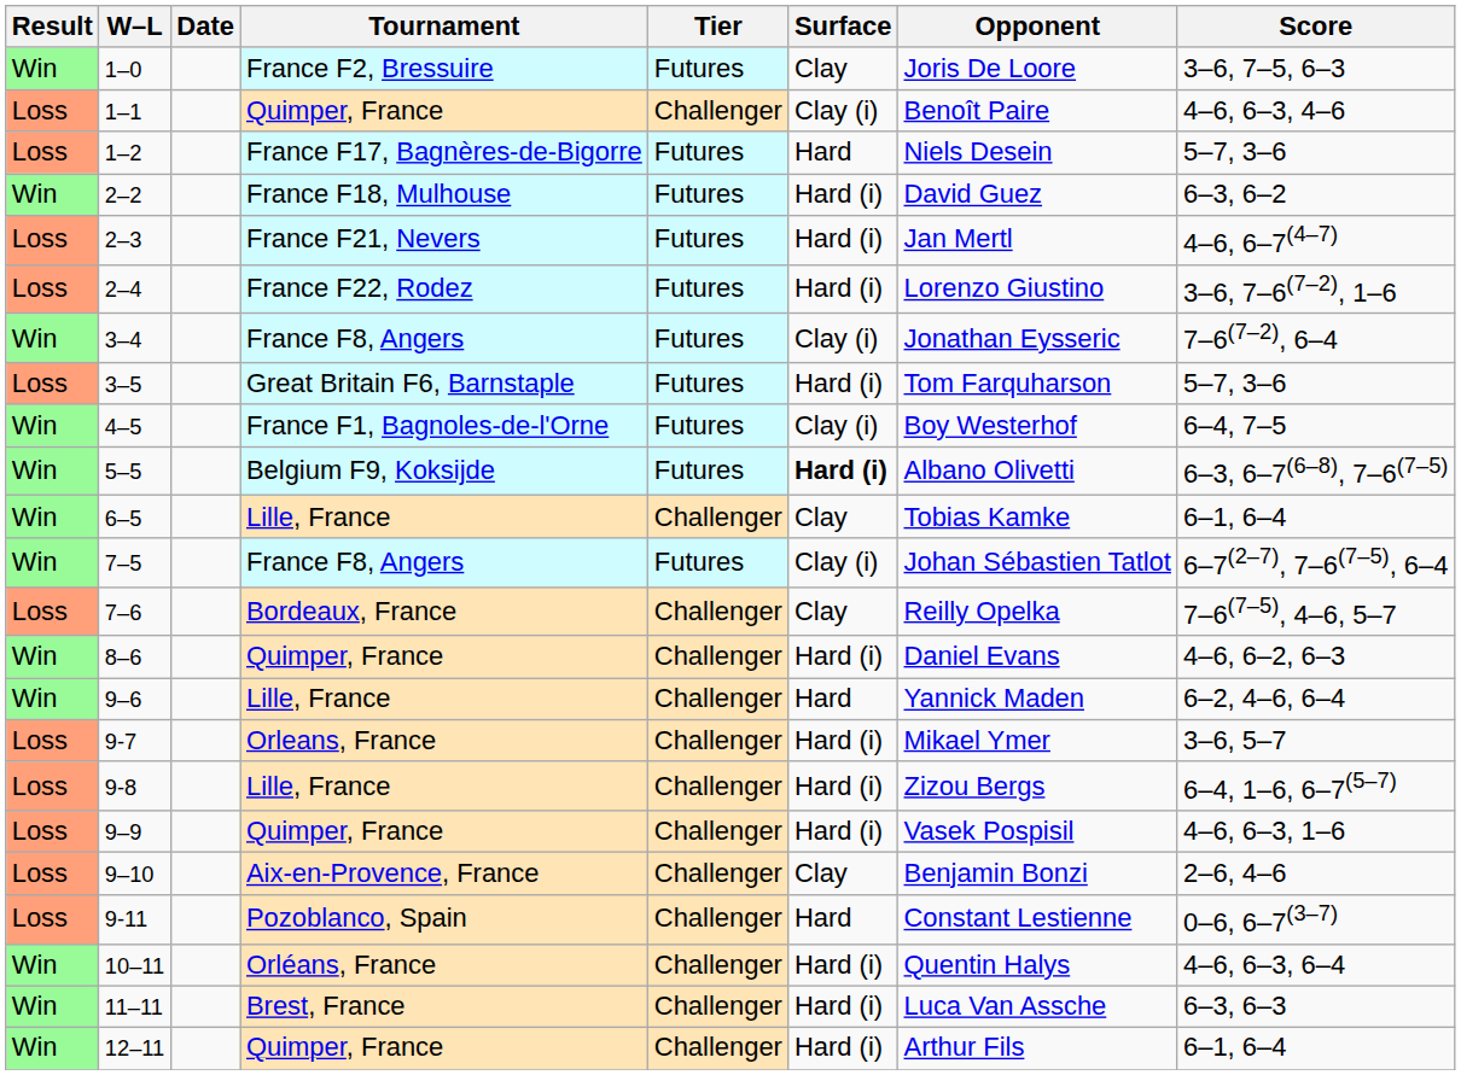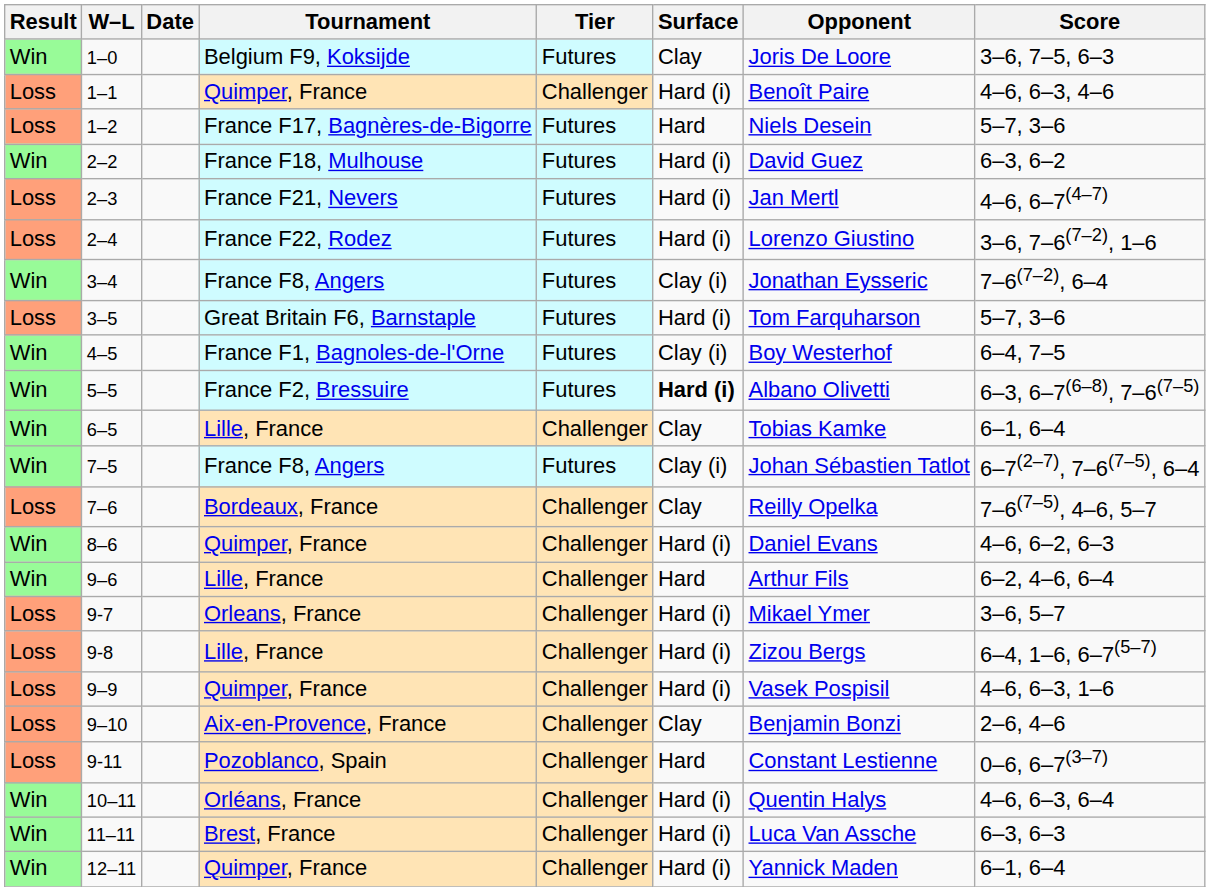 <table class="sortable wikitable">
 <tr>
 <th>Result</th>
 <th class="unsortable">W–L</th>
 <th>Date</th>
 <th>Tournament</th>
 <th>Tier</th>
 <th>Surface</th>
 <th>Opponent</th>
 <th class="unsortable">Score</th>
 </tr>
 <tr>
 <td bgcolor=98fb98>Win</td>
 <td><small>1–0</small></td>
 <td></td>
-<td style="background:#cffcff;">France F2, <a href='#'>Bressuire</a></td>
+<td style="background:#cffcff;">Belgium F9, <a href='#'>Koksijde</a></td>
 <td style="background:#cffcff;">Futures</td>
 <td>Clay</td>
 <td> <a href='#'>Joris De Loore</a></td>
 <td>3–6, 7–5, 6–3</td>
 </tr>
 <tr>
 <td bgcolor=FFA07A>Loss</td>
 <td><small>1–1</small></td>
 <td><a href='#'></a></td>
 <td style="background:moccasin;"><a href='#'>Quimper</a>, France</td>
 <td style="background:moccasin;">Challenger</td>
-<td>Clay (i)</td>
+<td>Hard (i)</td>
 <td> <a href='#'>Benoît Paire</a></td>
 <td>4–6, 6–3, 4–6</td>
 </tr>
 <tr>
 <td bgcolor=FFA07A>Loss</td>
 <td><small>1–2</small></td>
 <td></td>
 <td style="background:#cffcff;">France F17, <a href='#'>Bagnères-de-Bigorre</a></td>
 <td style="background:#cffcff;">Futures</td>
 <td>Hard</td>
 <td> <a href='#'>Niels Desein</a></td>
 <td>5–7, 3–6</td>
 </tr>
 <tr>
 <td bgcolor=98fb98>Win</td>
 <td><small>2–2</small></td>
 <td></td>
 <td style="background:#cffcff;">France F18, <a href='#'>Mulhouse</a></td>
 <td style="background:#cffcff;">Futures</td>
 <td>Hard (i)</td>
 <td> <a href='#'>David Guez</a></td>
 <td>6–3, 6–2</td>
 </tr>
 <tr>
 <td bgcolor=FFA07A>Loss</td>
 <td><small>2–3</small></td>
 <td></td>
 <td style="background:#cffcff;">France F21, <a href='#'>Nevers</a></td>
 <td style="background:#cffcff;">Futures</td>
 <td>Hard (i)</td>
 <td> <a href='#'>Jan Mertl</a></td>
 <td>4–6, 6–7<sup>(4–7)</sup></td>
 </tr>
 <tr>
 <td bgcolor=FFA07A>Loss</td>
 <td><small>2–4</small></td>
 <td></td>
 <td style="background:#cffcff;">France F22, <a href='#'>Rodez</a></td>
 <td style="background:#cffcff;">Futures</td>
 <td>Hard (i)</td>
 <td> <a href='#'>Lorenzo Giustino</a></td>
 <td>3–6, 7–6<sup>(7–2)</sup>, 1–6</td>
 </tr>
 <tr>
 <td bgcolor=98fb98>Win</td>
 <td><small>3–4</small></td>
 <td></td>
 <td style="background:#cffcff;">France F8, <a href='#'>Angers</a></td>
 <td style="background:#cffcff;">Futures</td>
 <td>Clay (i)</td>
 <td> <a href='#'>Jonathan Eysseric</a></td>
 <td>7–6<sup>(7–2)</sup>, 6–4</td>
 </tr>
 <tr>
 <td bgcolor=FFA07A>Loss</td>
 <td><small>3–5</small></td>
 <td></td>
 <td style="background:#cffcff;">Great Britain F6, <a href='#'>Barnstaple</a></td>
 <td style="background:#cffcff;">Futures</td>
 <td>Hard (i)</td>
 <td> <a href='#'>Tom Farquharson</a></td>
 <td>5–7, 3–6</td>
 </tr>
 <tr>
 <td bgcolor=98fb98>Win</td>
 <td><small>4–5</small></td>
 <td></td>
 <td style="background:#cffcff;">France F1, <a href='#'>Bagnoles-de-l'Orne</a></td>
 <td style="background:#cffcff;">Futures</td>
 <td>Clay (i)</td>
 <td> <a href='#'>Boy Westerhof</a></td>
 <td>6–4, 7–5</td>
 </tr>
 <tr>
 <td bgcolor=98fb98>Win</td>
 <td><small>5–5</small></td>
 <td></td>
-<td style="background:#cffcff;">Belgium F9, <a href='#'>Koksijde</a></td>
+<td style="background:#cffcff;">France F2, <a href='#'>Bressuire</a></td>
 <td style="background:#cffcff;">Futures</td>
 <td><strong>Hard (i)</strong></td>
 <td> <a href='#'>Albano Olivetti</a></td>
 <td>6–3, 6–7<sup>(6–8)</sup>, 7–6<sup>(7–5)</sup></td>
 </tr>
 <tr>
 <td bgcolor=98fb98>Win</td>
 <td><small>6–5</small></td>
 <td><a href='#'></a></td>
 <td style="background:moccasin;"><a href='#'>Lille</a>, France</td>
 <td style="background:moccasin;">Challenger</td>
 <td>Clay</td>
 <td> <a href='#'>Tobias Kamke</a></td>
 <td>6–1, 6–4</td>
 </tr>
 <tr>
 <td bgcolor=98fb98>Win</td>
 <td><small>7–5</small></td>
 <td></td>
 <td style="background:#cffcff;">France F8, <a href='#'>Angers</a></td>
 <td style="background:#cffcff;">Futures</td>
 <td>Clay (i)</td>
 <td> <a href='#'>Johan Sébastien Tatlot</a></td>
 <td>6–7<sup>(2–7)</sup>, 7–6<sup>(7–5)</sup>, 6–4</td>
 </tr>
 <tr>
 <td bgcolor=FFA07A>Loss</td>
 <td><small>7–6</small></td>
 <td><a href='#'></a></td>
 <td style="background:moccasin;"><a href='#'>Bordeaux</a>, France</td>
 <td style="background:moccasin;">Challenger</td>
 <td>Clay</td>
 <td> <a href='#'>Reilly Opelka</a></td>
 <td>7–6<sup>(7–5)</sup>, 4–6, 5–7</td>
 </tr>
 <tr>
 <td bgcolor=98fb98>Win</td>
 <td><small>8–6</small></td>
 <td><a href='#'></a></td>
 <td style="background:moccasin;"><a href='#'>Quimper</a>, France</td>
 <td style="background:moccasin;">Challenger</td>
 <td>Hard (i)</td>
 <td> <a href='#'>Daniel Evans</a></td>
 <td>4–6, 6–2, 6–3</td>
 </tr>
 <tr>
 <td bgcolor=98fb98>Win</td>
 <td><small>9–6</small></td>
 <td><a href='#'></a></td>
 <td style="background:moccasin;"><a href='#'>Lille</a>, France</td>
 <td style="background:moccasin;">Challenger</td>
 <td>Hard</td>
-<td> <a href='#'>Yannick Maden</a></td>
+<td> <a href='#'>Arthur Fils</a></td>
 <td>6–2, 4–6, 6–4</td>
 </tr>
 <tr>
 <td bgcolor=FFA07A>Loss</td>
 <td><small>9-7</small></td>
 <td><a href='#'></a></td>
 <td style="background:moccasin;"><a href='#'>Orleans</a>, France</td>
 <td style="background:moccasin;">Challenger</td>
 <td>Hard (i)</td>
 <td> <a href='#'>Mikael Ymer</a></td>
 <td>3–6, 5–7</td>
 </tr>
 <tr>
 <td bgcolor=FFA07A>Loss</td>
 <td><small>9-8</small></td>
 <td><a href='#'></a></td>
 <td style="background:moccasin;"><a href='#'>Lille</a>, France</td>
 <td style="background:moccasin;">Challenger</td>
 <td>Hard (i)</td>
 <td> <a href='#'>Zizou Bergs</a></td>
 <td>6–4, 1–6, 6–7<sup>(5–7)</sup></td>
 </tr>
 <tr>
 <td bgcolor=FFA07A>Loss</td>
 <td><small>9–9</small></td>
 <td><a href='#'></a></td>
 <td style="background:moccasin;"><a href='#'>Quimper</a>, France</td>
 <td style="background:moccasin;">Challenger</td>
 <td>Hard (i)</td>
 <td> <a href='#'>Vasek Pospisil</a></td>
 <td>4–6, 6–3, 1–6</td>
 </tr>
 <tr>
 <td bgcolor=FFA07A>Loss</td>
 <td><small>9–10</small></td>
 <td><a href='#'></a></td>
 <td style="background:moccasin;"><a href='#'>Aix-en-Provence</a>, France</td>
 <td style="background:moccasin;">Challenger</td>
 <td>Clay</td>
 <td> <a href='#'>Benjamin Bonzi</a></td>
 <td>2–6, 4–6</td>
 </tr>
 <tr>
 <td bgcolor=FFA07A>Loss</td>
 <td><small>9-11</small></td>
 <td><a href='#'></a></td>
 <td style="background:moccasin;"><a href='#'>Pozoblanco</a>, Spain</td>
 <td style="background:moccasin;">Challenger</td>
 <td>Hard</td>
 <td> <a href='#'>Constant Lestienne</a></td>
 <td>0–6, 6–7<sup>(3–7)</sup></td>
 </tr>
 <tr>
 <td bgcolor=98fb98>Win</td>
 <td><small>10–11</small></td>
 <td><a href='#'></a></td>
 <td style="background:moccasin;"><a href='#'>Orléans</a>, France</td>
 <td style="background:moccasin;">Challenger</td>
 <td>Hard (i)</td>
 <td> <a href='#'>Quentin Halys</a></td>
 <td>4–6, 6–3, 6–4</td>
 </tr>
 <tr>
 <td bgcolor=98fb98>Win</td>
 <td><small>11–11</small></td>
 <td><a href='#'></a></td>
 <td style="background:moccasin;"><a href='#'>Brest</a>, France</td>
 <td style="background:moccasin;">Challenger</td>
 <td>Hard (i)</td>
 <td> <a href='#'>Luca Van Assche</a></td>
 <td>6–3, 6–3</td>
 </tr>
 <tr>
 <td bgcolor=98fb98>Win</td>
 <td><small>12–11</small></td>
 <td><a href='#'></a></td>
 <td style="background:moccasin;"><a href='#'>Quimper</a>, France</td>
 <td style="background:moccasin;">Challenger</td>
 <td>Hard (i)</td>
-<td> <a href='#'>Arthur Fils</a></td>
+<td> <a href='#'>Yannick Maden</a></td>
 <td>6–1, 6–4</td>
 </tr>
 </table>
